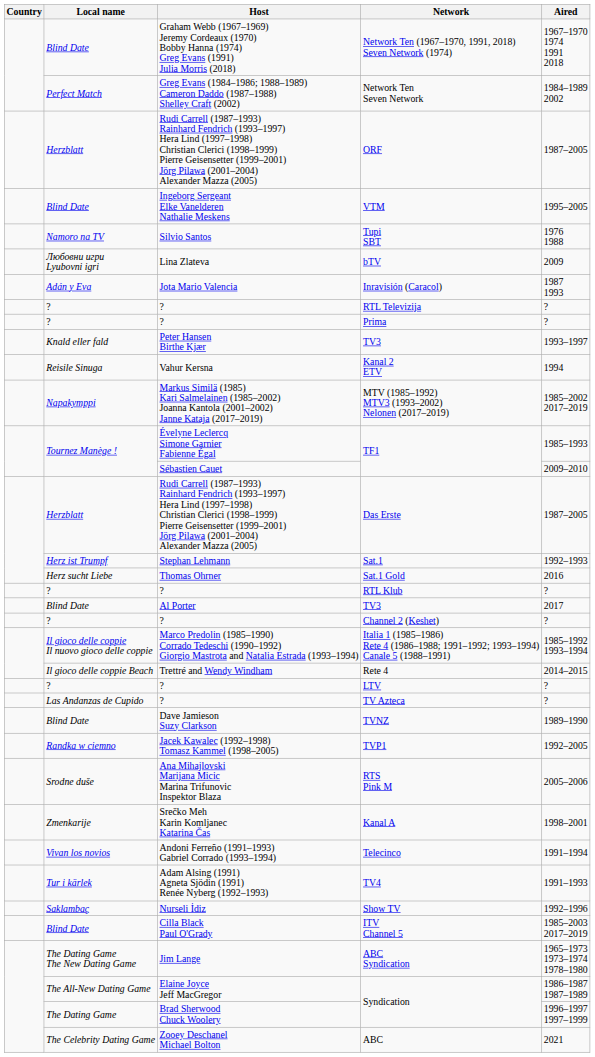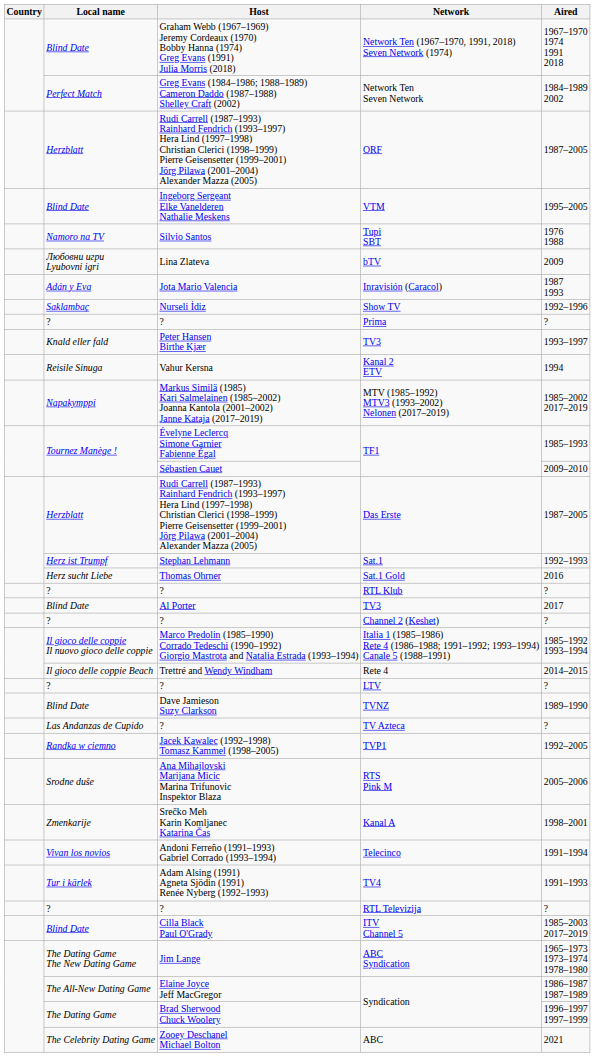 <table class="wikitable" style="text-align:left; line-height:17px;">
 <tr>
 <th>Country</th>
 <th>Local name</th>
 <th>Host</th>
 <th>Network</th>
 <th>Aired</th>
 </tr>
 <tr>
 <td rowspan=2></td>
 <td><a href='#'><em>Blind Date</em></a></td>
 <td>Graham Webb (1967–1969)<br>Jeremy Cordeaux (1970)<br>Bobby Hanna (1974)<br><a href='#'>Greg Evans</a> (1991)<br><a href='#'>Julia Morris</a> (2018)</td>
 <td><a href='#'>Network Ten</a> (1967–1970, 1991, 2018)<br><a href='#'>Seven Network</a> (1974)</td>
 <td>1967–1970<br>1974<br>1991<br>2018</td>
 </tr>
 <tr>
 <td><em><a href='#'>Perfect Match</a></em></td>
 <td><a href='#'>Greg Evans</a> (1984–1986; 1988–1989)<br><a href='#'>Cameron Daddo</a> (1987–1988)<br><a href='#'>Shelley Craft</a> (2002)</td>
 <td>Network Ten<br>Seven Network</td>
 <td>1984–1989<br>2002</td>
 </tr>
 <tr>
 <td></td>
 <td><em><a href='#'>Herzblatt</a></em></td>
 <td><a href='#'>Rudi Carrell</a> (1987–1993)<br><a href='#'>Rainhard Fendrich</a> (1993–1997)<br>Hera Lind (1997–1998)<br>Christian Clerici (1998–1999)<br>Pierre Geisensetter (1999–2001)<br><a href='#'>Jörg Pilawa</a> (2001–2004)<br>Alexander Mazza (2005)</td>
 <td><a href='#'>ORF</a></td>
 <td>1987–2005</td>
 </tr>
 <tr>
 <td></td>
 <td><em><a href='#'>Blind Date</a></em></td>
 <td><a href='#'>Ingeborg Sergeant</a><br><a href='#'>Elke Vanelderen</a><br><a href='#'>Nathalie Meskens</a></td>
 <td><a href='#'>VTM</a></td>
 <td>1995–2005</td>
 </tr>
 <tr>
 <td></td>
 <td><em><a href='#'>Namoro na TV</a></em></td>
 <td><a href='#'>Silvio Santos</a></td>
 <td><a href='#'>Tupi</a><br><a href='#'>SBT</a></td>
 <td>1976<br>1988</td>
 </tr>
 <tr>
 <td></td>
 <td><em>Любовни игри<br>Lyubovni igri</em></td>
 <td>Lina Zlateva</td>
 <td><a href='#'>bTV</a></td>
 <td>2009</td>
 </tr>
 <tr>
 <td></td>
 <td><em><a href='#'>Adán y Eva</a></em></td>
 <td><a href='#'>Jota Mario Valencia</a></td>
 <td><a href='#'>Inravisión</a> (<a href='#'>Caracol</a>)</td>
 <td>1987<br>1993</td>
 </tr>
 <tr>
 <td></td>
-<td>?</td>
-<td>?</td>
-<td><a href='#'>RTL Televizija</a></td>
-<td>?</td>
+<td><em><a href='#'>Saklambaç</a></em></td>
+<td><a href='#'>Nurseli İdiz</a></td>
+<td><a href='#'>Show TV</a></td>
+<td>1992–1996</td>
 </tr>
 <tr>
 <td></td>
 <td>?</td>
 <td>?</td>
 <td><a href='#'>Prima</a></td>
 <td>?</td>
 </tr>
 <tr>
 <td></td>
 <td><em>Knald eller fald</em></td>
 <td><a href='#'>Peter Hansen</a><br><a href='#'>Birthe Kjær</a></td>
 <td><a href='#'>TV3</a></td>
 <td>1993–1997</td>
 </tr>
 <tr>
 <td></td>
 <td><em>Reisile Sinuga</em></td>
 <td>Vahur Kersna</td>
 <td><a href='#'>Kanal 2</a><br><a href='#'>ETV</a></td>
 <td>1994</td>
 </tr>
 <tr>
 <td></td>
 <td><a href='#'><em>Napakymppi</em></a></td>
 <td><a href='#'>Markus Similä</a> (1985)<br><a href='#'>Kari Salmelainen</a> (1985–2002)<br>Joanna Kantola (2001–2002)<br><a href='#'>Janne Kataja</a> (2017–2019)</td>
 <td>MTV (1985–1992)<br><a href='#'>MTV3</a> (1993–2002)<br><a href='#'>Nelonen</a> (2017–2019)</td>
 <td>1985–2002<br>2017–2019</td>
 </tr>
 <tr>
 <td rowspan=2></td>
 <td rowspan=2><a href='#'><em>Tournez Manège !</em></a></td>
 <td><a href='#'>Évelyne Leclercq</a><br><a href='#'>Simone Garnier</a><br><a href='#'>Fabienne Égal</a></td>
 <td rowspan=2><a href='#'>TF1</a></td>
 <td>1985–1993</td>
 </tr>
 <tr>
 <td><a href='#'>Sébastien Cauet</a></td>
 <td>2009–2010</td>
 </tr>
 <tr>
 <td rowspan=3></td>
 <td><em><a href='#'>Herzblatt</a></em></td>
 <td><a href='#'>Rudi Carrell</a> (1987–1993)<br><a href='#'>Rainhard Fendrich</a> (1993–1997)<br>Hera Lind (1997–1998)<br>Christian Clerici (1998–1999)<br>Pierre Geisensetter (1999–2001)<br><a href='#'>Jörg Pilawa</a> (2001–2004)<br>Alexander Mazza (2005)</td>
 <td><a href='#'>Das Erste</a></td>
 <td>1987–2005</td>
 </tr>
 <tr>
 <td><em><a href='#'>Herz ist Trumpf</a></em></td>
 <td><a href='#'>Stephan Lehmann</a></td>
 <td><a href='#'>Sat.1</a></td>
 <td>1992–1993</td>
 </tr>
 <tr>
 <td><em>Herz sucht Liebe</em></td>
 <td><a href='#'>Thomas Ohrner</a></td>
 <td><a href='#'>Sat.1 Gold</a></td>
 <td>2016</td>
 </tr>
 <tr>
 <td></td>
 <td>?</td>
 <td>?</td>
 <td><a href='#'>RTL Klub</a></td>
 <td>?</td>
 </tr>
 <tr>
 <td></td>
 <td><em>Blind Date</em></td>
 <td><a href='#'>Al Porter</a></td>
 <td><a href='#'>TV3</a></td>
 <td>2017</td>
 </tr>
 <tr>
 <td></td>
 <td>?</td>
 <td>?</td>
 <td><a href='#'>Channel 2</a> (<a href='#'>Keshet</a>)</td>
 <td>?</td>
 </tr>
 <tr>
 <td rowspan=2></td>
 <td><em><a href='#'>Il gioco delle coppie</a></em><br><em>Il nuovo gioco delle coppie</em></td>
 <td><a href='#'>Marco Predolin</a> (1985–1990)<br><a href='#'>Corrado Tedeschi</a> (1990–1992)<br><a href='#'>Giorgio Mastrota</a> and <a href='#'>Natalia Estrada</a> (1993–1994)</td>
 <td><a href='#'>Italia 1</a> (1985–1986)<br><a href='#'>Rete 4</a> (1986–1988; 1991–1992; 1993–1994)<br><a href='#'>Canale 5</a> (1988–1991)</td>
 <td>1985–1992<br>1993–1994</td>
 </tr>
 <tr>
 <td><em>Il gioco delle coppie Beach</em></td>
 <td>Trettré and <a href='#'>Wendy Windham</a></td>
 <td>Rete 4</td>
 <td>2014–2015</td>
 </tr>
 <tr>
 <td></td>
 <td>?</td>
 <td>?</td>
 <td><a href='#'>LTV</a></td>
 <td>?</td>
 </tr>
 <tr>
 <td></td>
+<td><em>Blind Date</em></td>
+<td>Dave Jamieson<br><a href='#'>Suzy Clarkson</a></td>
+<td><a href='#'>TVNZ</a></td>
+<td>1989–1990</td>
+</tr>
+<tr>
+<td></td>
 <td><em>Las Andanzas de Cupido</em></td>
 <td>?</td>
 <td><a href='#'>TV Azteca</a></td>
 <td>?</td>
-</tr>
-<tr>
-<td></td>
-<td><em>Blind Date</em></td>
-<td>Dave Jamieson<br><a href='#'>Suzy Clarkson</a></td>
-<td><a href='#'>TVNZ</a></td>
-<td>1989–1990</td>
 </tr>
 <tr>
 <td></td>
 <td><em><a href='#'>Randka w ciemno</a></em></td>
 <td><a href='#'>Jacek Kawalec</a> (1992–1998)<br><a href='#'>Tomasz Kammel</a> (1998–2005)</td>
 <td><a href='#'>TVP1</a></td>
 <td>1992–2005</td>
 </tr>
 <tr>
 <td></td>
 <td><em>Srodne duše</em></td>
 <td><a href='#'>Ana Mihajlovski</a><br><a href='#'>Marijana Micic</a><br>Marina Trifunovic<br>Inspektor Blaza</td>
 <td><a href='#'>RTS</a><br><a href='#'>Pink M</a></td>
 <td>2005–2006</td>
 </tr>
 <tr>
 <td></td>
 <td><em>Zmenkarije</em></td>
 <td>Srečko Meh<br>Karin Komljanec<br><a href='#'>Katarina Čas</a></td>
 <td><a href='#'>Kanal A</a></td>
 <td>1998–2001</td>
 </tr>
 <tr>
 <td></td>
 <td><em><a href='#'>Vivan los novios</a></em></td>
 <td>Andoni Ferreño (1991–1993)<br>Gabriel Corrado (1993–1994)</td>
 <td><a href='#'>Telecinco</a></td>
 <td>1991–1994</td>
 </tr>
 <tr>
 <td></td>
 <td><em><a href='#'>Tur i kärlek</a></em></td>
 <td>Adam Alsing (1991)<br>Agneta Sjödin (1991)<br>Renée Nyberg (1992–1993)</td>
 <td><a href='#'>TV4</a></td>
 <td>1991–1993</td>
 </tr>
 <tr>
 <td></td>
-<td><em><a href='#'>Saklambaç</a></em></td>
-<td><a href='#'>Nurseli İdiz</a></td>
-<td><a href='#'>Show TV</a></td>
-<td>1992–1996</td>
+<td>?</td>
+<td>?</td>
+<td><a href='#'>RTL Televizija</a></td>
+<td>?</td>
 </tr>
 <tr>
 <td></td>
 <td><em><a href='#'>Blind Date</a></em></td>
 <td><a href='#'>Cilla Black</a><br><a href='#'>Paul O'Grady</a></td>
 <td><a href='#'>ITV</a><br><a href='#'>Channel 5</a></td>
 <td>1985–2003<br>2017–2019</td>
 </tr>
 <tr>
 <td rowspan=4></td>
 <td><em>The Dating Game</em><br><em>The New Dating Game</em></td>
 <td><a href='#'>Jim Lange</a></td>
 <td><a href='#'>ABC</a><br><a href='#'>Syndication</a></td>
 <td>1965–1973<br>1973–1974<br>1978–1980</td>
 </tr>
 <tr>
 <td><em>The All-New Dating Game</em></td>
 <td><a href='#'>Elaine Joyce</a><br>Jeff MacGregor</td>
 <td rowspan=2>Syndication</td>
 <td>1986–1987<br>1987–1989</td>
 </tr>
 <tr>
 <td><em>The Dating Game</em></td>
 <td><a href='#'>Brad Sherwood</a><br><a href='#'>Chuck Woolery</a></td>
 <td>1996–1997<br>1997–1999</td>
 </tr>
 <tr>
 <td><em>The Celebrity Dating Game</em></td>
 <td><a href='#'>Zooey Deschanel</a><br><a href='#'>Michael Bolton</a></td>
 <td>ABC</td>
 <td>2021</td>
 </tr>
 </table>
